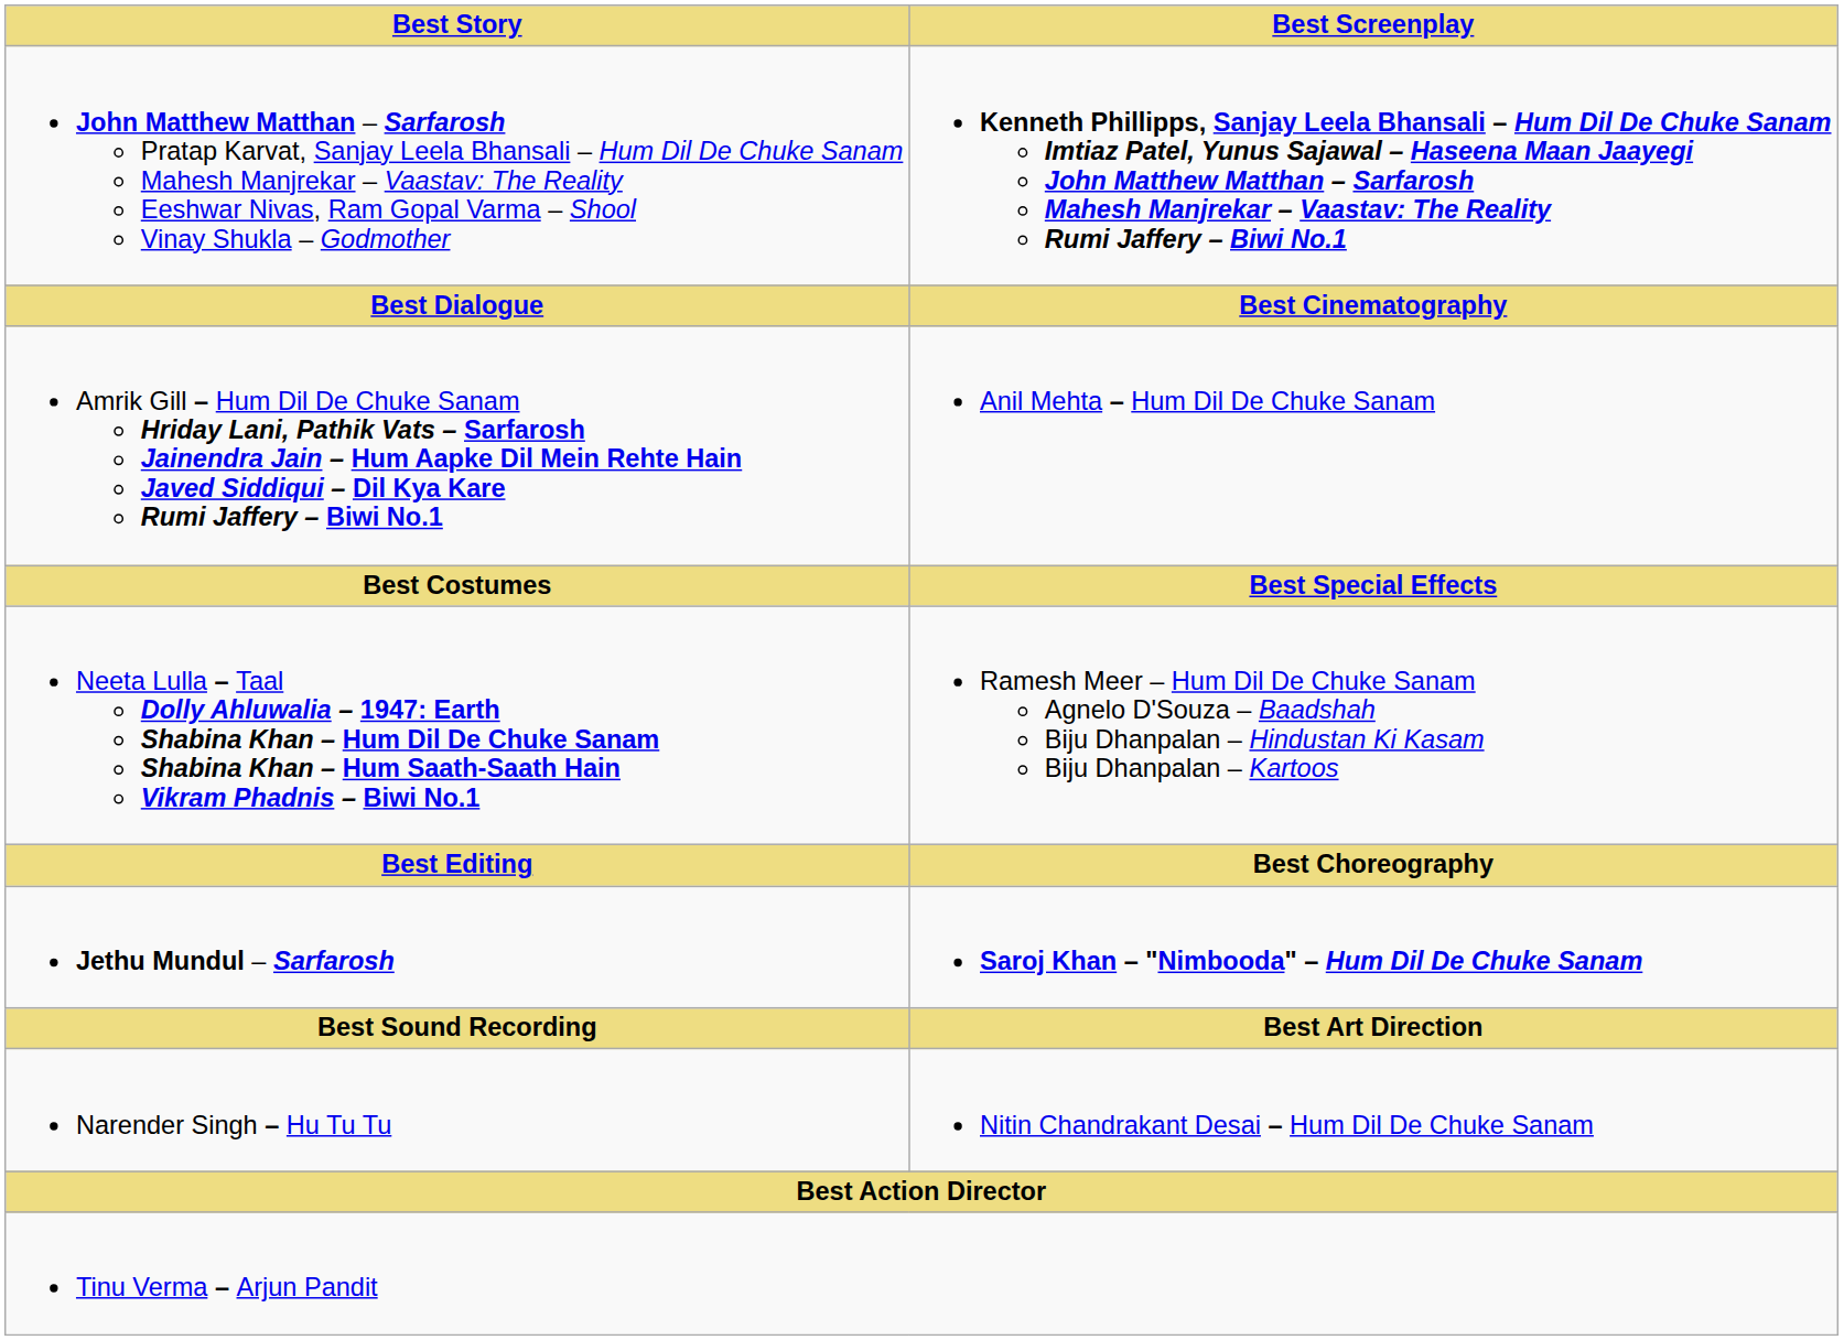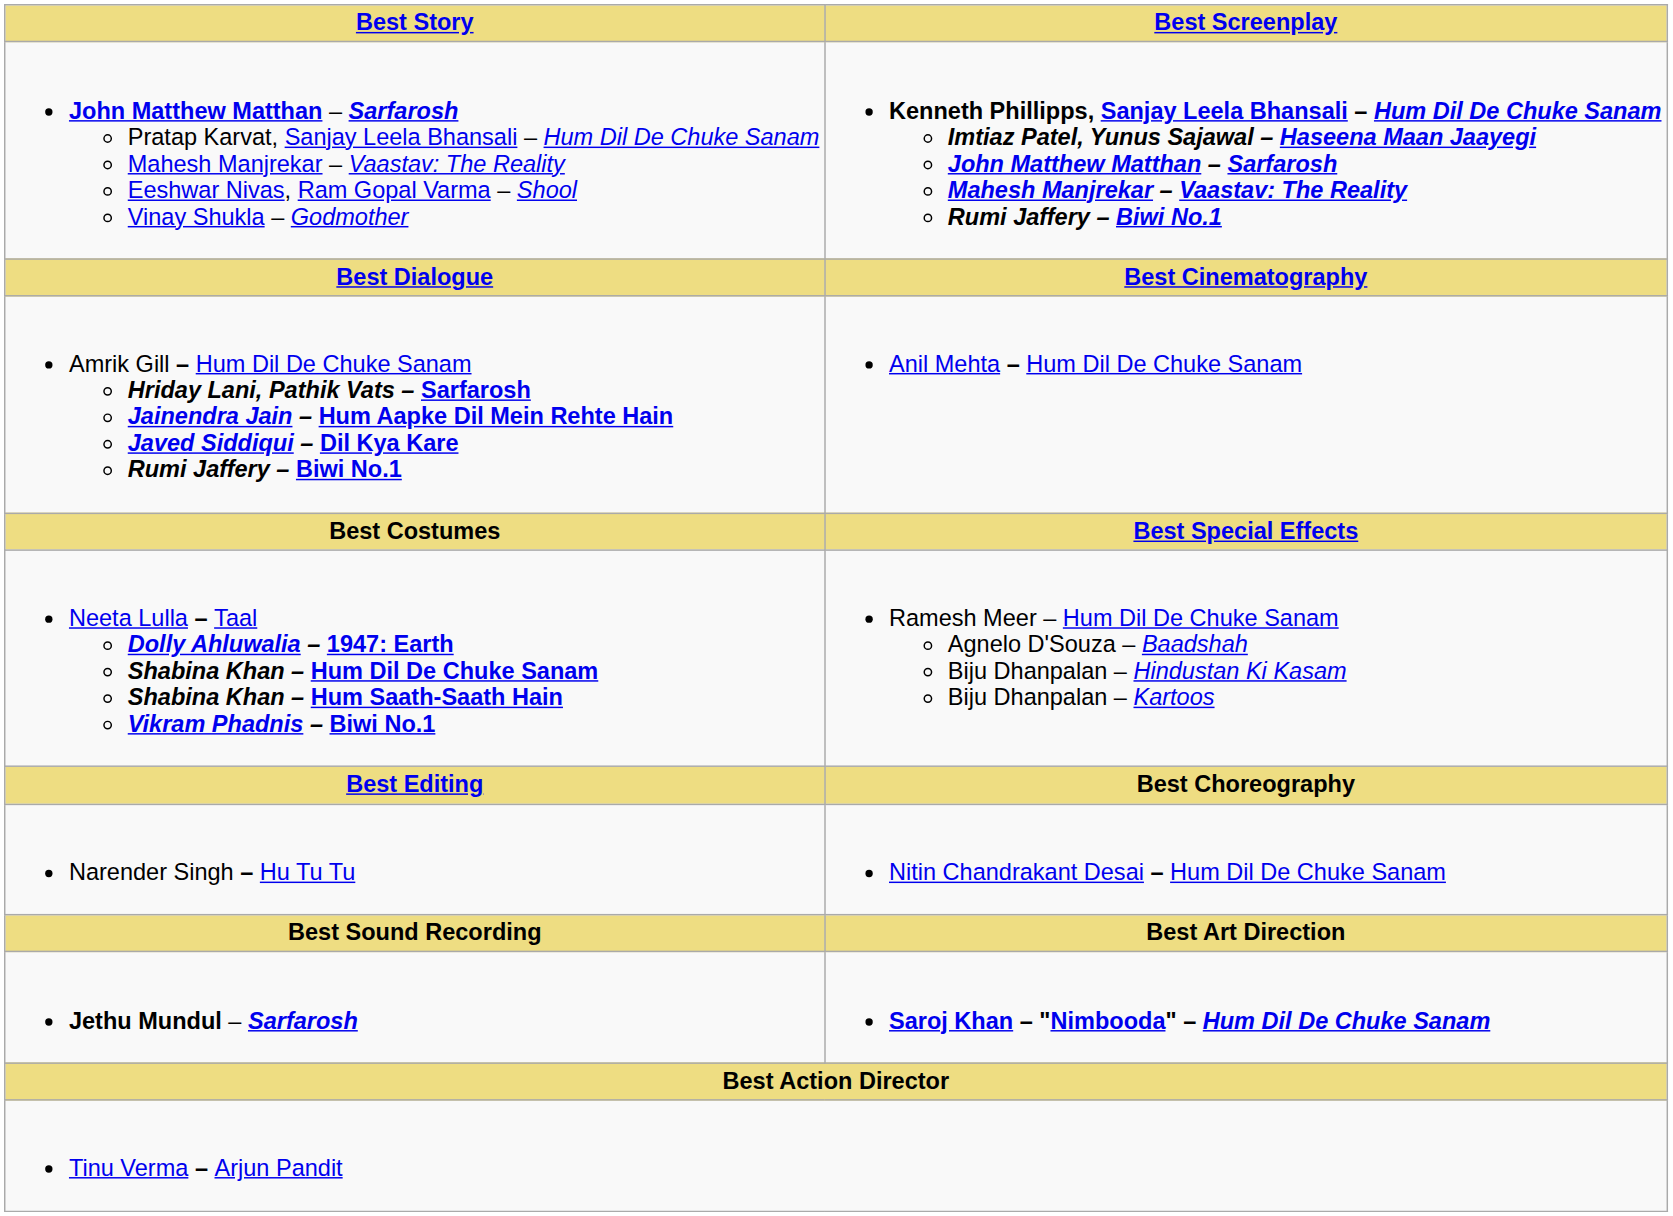 <table class="wikitable">
 <tr>
 <th ! style="background:#EEDD82;text-align:center;"><a href='#'>Best Story</a></th>
 <th ! style="background:#eedd82;text-align:center;"><a href='#'>Best Screenplay</a></th>
 </tr>
 <tr>
 <td valign="top"><br><ul><li><strong><a href='#'>John Matthew Matthan</a></strong> – <strong><em><a href='#'>Sarfarosh</a></em></strong><ul><li>Pratap Karvat, <a href='#'>Sanjay Leela Bhansali</a> – <em><a href='#'>Hum Dil De Chuke Sanam</a></em></li><li><a href='#'>Mahesh Manjrekar</a> – <em><a href='#'>Vaastav: The Reality</a></em></li><li><a href='#'>Eeshwar Nivas</a>, <a href='#'>Ram Gopal Varma</a> – <em><a href='#'>Shool</a></em></li><li><a href='#'>Vinay Shukla</a> – <em><a href='#'>Godmother</a></em></li></ul></li></ul></td>
 <td valign="top"><br><ul><li><strong>Kenneth Phillipps, <a href='#'>Sanjay Leela Bhansali</a> – <em><a href='#'>Hum Dil De Chuke Sanam</a><strong><em><ul><li>Imtiaz Patel, Yunus Sajawal – </em><a href='#'>Haseena Maan Jaayegi</a><em></li><li><a href='#'>John Matthew Matthan</a> – </em><a href='#'>Sarfarosh</a><em></li><li><a href='#'>Mahesh Manjrekar</a> – </em><a href='#'>Vaastav: The Reality</a><em></li><li>Rumi Jaffery – </em><a href='#'>Biwi No.1</a><em></li></ul></li></ul></td>
 </tr>
 <tr>
 <th ! style="background:#EEDD82;text-align:center;"><a href='#'>Best Dialogue</a></th>
 <th ! style="background:#eedd82;text-align:center;"><a href='#'>Best Cinematography</a></th>
 </tr>
 <tr>
 <td valign="top"><br><ul><li></strong>Amrik Gill<strong> – </em></strong><a href='#'>Hum Dil De Chuke Sanam</a><strong><em><ul><li>Hriday Lani, Pathik Vats – </em><a href='#'>Sarfarosh</a><em></li><li><a href='#'>Jainendra Jain</a> – </em><a href='#'>Hum Aapke Dil Mein Rehte Hain</a><em></li><li><a href='#'>Javed Siddiqui</a> – </em><a href='#'>Dil Kya Kare</a><em></li><li>Rumi Jaffery – </em><a href='#'>Biwi No.1</a><em></li></ul></li></ul></td>
 <td valign="top"><br><ul><li></strong><a href='#'>Anil Mehta</a><strong> – </em></strong><a href='#'>Hum Dil De Chuke Sanam</a><strong><em></li></ul></td>
 </tr>
 <tr>
 <th ! style="background:#EEDD82;text-align:center;">Best Costumes</th>
 <th ! style="background:#eedd82;text-align:center;"><a href='#'>Best Special Effects</a></th>
 </tr>
 <tr>
 <td valign="top"><br><ul><li></strong><a href='#'>Neeta Lulla</a><strong> – </em></strong><a href='#'>Taal</a><strong><em><ul><li><a href='#'>Dolly Ahluwalia</a> – </em><a href='#'>1947: Earth</a><em></li><li>Shabina Khan – </em><a href='#'>Hum Dil De Chuke Sanam</a><em></li><li>Shabina Khan – </em><a href='#'>Hum Saath-Saath Hain</a><em></li><li><a href='#'>Vikram Phadnis</a> – </em><a href='#'>Biwi No.1</a><em></li></ul></li></ul></td>
 <td valign="top"><br><ul><li></strong>Ramesh Meer – </em><a href='#'>Hum Dil De Chuke Sanam</a></em></strong><ul><li>Agnelo D'Souza – <em><a href='#'>Baadshah</a></em></li><li>Biju Dhanpalan – <em><a href='#'>Hindustan Ki Kasam</a></em></li><li>Biju Dhanpalan – <em><a href='#'>Kartoos</a></em></li></ul></li></ul></td>
 </tr>
 <tr>
 <th ! style="background:#EEDD82;text-align:center;"><a href='#'>Best Editing</a></th>
 <th ! style="background:#eedd82;text-align:center;">Best Choreography</th>
 </tr>
 <tr>
-<td valign="top"><br><ul><li><strong>Jethu Mundul</strong> – <strong><em><a href='#'>Sarfarosh</a></em></strong></li></ul></td>
-<td valign="top"><br><ul><li><strong><a href='#'>Saroj Khan</a> – "<a href='#'>Nimbooda</a>" – <em><a href='#'>Hum Dil De Chuke Sanam</a><strong><em></li></ul></td>
+<td valign="top"><br><ul><li></strong>Narender Singh<strong> – </em></strong><a href='#'>Hu Tu Tu</a><strong><em></li></ul></td>
+<td valign="top"><br><ul><li></strong><a href='#'>Nitin Chandrakant Desai</a><strong> – </em></strong><a href='#'>Hum Dil De Chuke Sanam</a><strong><em></li></ul></td>
 </tr>
 <tr>
 <th ! style="background:#EEDD82;text-align:center;">Best Sound Recording</th>
 <th ! style="background:#eedd82;text-align:center;">Best Art Direction</th>
 </tr>
 <tr>
-<td valign="top"><br><ul><li></strong>Narender Singh<strong> – </em></strong><a href='#'>Hu Tu Tu</a><strong><em></li></ul></td>
-<td valign="top"><br><ul><li></strong><a href='#'>Nitin Chandrakant Desai</a><strong> – </em></strong><a href='#'>Hum Dil De Chuke Sanam</a><strong><em></li></ul></td>
+<td valign="top"><br><ul><li><strong>Jethu Mundul</strong> – <strong><em><a href='#'>Sarfarosh</a></em></strong></li></ul></td>
+<td valign="top"><br><ul><li><strong><a href='#'>Saroj Khan</a> – "<a href='#'>Nimbooda</a>" – <em><a href='#'>Hum Dil De Chuke Sanam</a><strong><em></li></ul></td>
 </tr>
 <tr>
 <th ! style="background:#eedd82; text-align:center;" colspan="2">Best Action Director</th>
 </tr>
 <tr>
 <td valign="top" colspan="2"><br><ul><li></strong><a href='#'>Tinu Verma</a><strong> – </em></strong><a href='#'>Arjun Pandit</a><strong><em></li></ul></td>
 </tr>
 <tr>
 </tr>
 </table>
